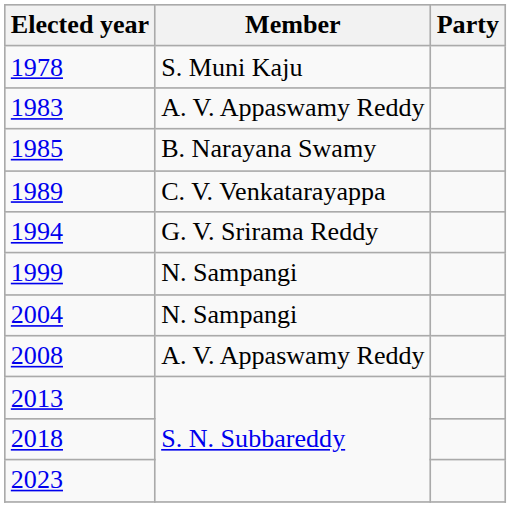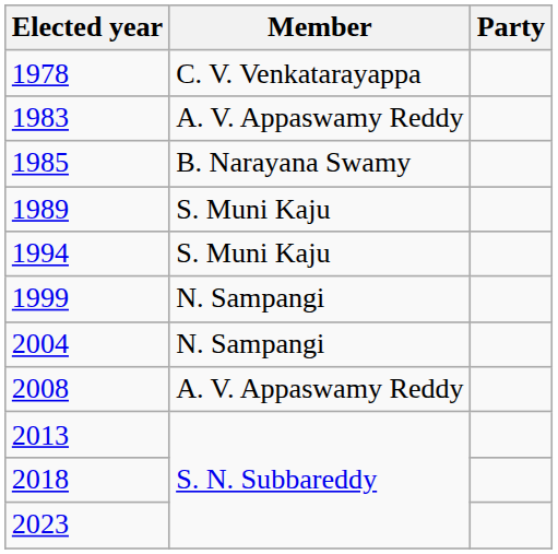 <table class="wikitable sortable">
 <tr>
 <th>Elected year</th>
 <th>Member</th>
 <th colspan=2>Party</th>
 </tr>
 <tr>
 <td><a href='#'>1978</a></td>
-<td>S. Muni Kaju</td>
+<td>C. V. Venkatarayappa</td>
 <td></td>
 </tr>
 <tr>
 <td><a href='#'>1983</a></td>
 <td>A. V. Appaswamy Reddy</td>
 <td></td>
 </tr>
 <tr>
 <td><a href='#'>1985</a></td>
 <td>B. Narayana Swamy</td>
 <td></td>
 </tr>
 <tr>
 <td><a href='#'>1989</a></td>
-<td>C. V. Venkatarayappa</td>
+<td>S. Muni Kaju</td>
 </tr>
 <tr>
 <td><a href='#'>1994</a></td>
-<td>G. V. Srirama Reddy</td>
+<td>S. Muni Kaju</td>
 <td></td>
 </tr>
 <tr>
 <td><a href='#'>1999</a></td>
 <td>N. Sampangi</td>
 <td></td>
 </tr>
 <tr>
 <td><a href='#'>2004</a></td>
 <td>N. Sampangi</td>
 <td></td>
 </tr>
 <tr>
 <td><a href='#'>2008</a></td>
 <td>A. V. Appaswamy Reddy</td>
 <td></td>
 </tr>
 <tr>
 <td><a href='#'>2013</a></td>
 <td rowspan=3><a href='#'>S. N. Subbareddy</a></td>
 <td></td>
 </tr>
 <tr>
 <td><a href='#'>2018</a></td>
 <td></td>
 </tr>
 <tr>
 <td><a href='#'>2023</a></td>
 </tr>
 </table>
